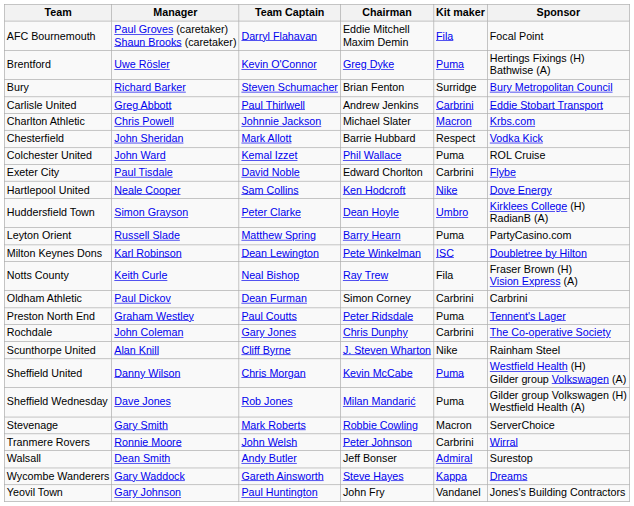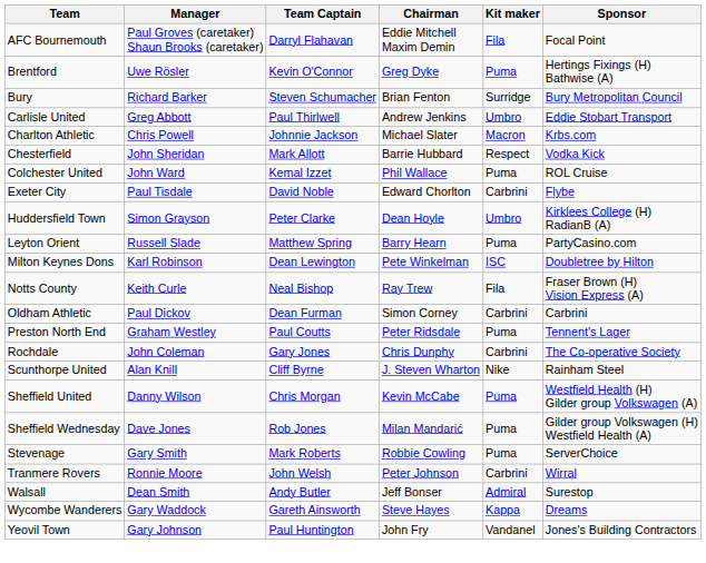 <table class="wikitable sortable" style="text-align: left;">
 <tr>
 <th>Team</th>
 <th>Manager</th>
 <th>Team Captain</th>
 <th>Chairman</th>
 <th>Kit maker</th>
 <th>Sponsor</th>
 </tr>
 <tr>
 <td>AFC Bournemouth</td>
 <td> <a href='#'>Paul Groves</a> (caretaker)<br> <a href='#'>Shaun Brooks</a> (caretaker)</td>
 <td> <a href='#'>Darryl Flahavan</a></td>
 <td> Eddie Mitchell<br> Maxim Demin</td>
 <td><a href='#'>Fila</a></td>
 <td>Focal Point</td>
 </tr>
 <tr>
 <td>Brentford</td>
 <td> <a href='#'>Uwe Rösler</a></td>
 <td> <a href='#'>Kevin O'Connor</a></td>
 <td> <a href='#'>Greg Dyke</a></td>
 <td><a href='#'>Puma</a></td>
 <td>Hertings Fixings (H)<br>Bathwise (A)</td>
 </tr>
 <tr>
 <td>Bury</td>
 <td> <a href='#'>Richard Barker</a></td>
 <td> <a href='#'>Steven Schumacher</a></td>
 <td> Brian Fenton</td>
 <td>Surridge</td>
 <td><a href='#'>Bury Metropolitan Council</a></td>
 </tr>
 <tr>
 <td>Carlisle United</td>
 <td> <a href='#'>Greg Abbott</a></td>
 <td> <a href='#'>Paul Thirlwell</a></td>
 <td> Andrew Jenkins</td>
-<td><a href='#'>Carbrini</a></td>
+<td><a href='#'>Umbro</a></td>
 <td><a href='#'>Eddie Stobart Transport</a></td>
 </tr>
 <tr>
 <td>Charlton Athletic</td>
 <td> <a href='#'>Chris Powell</a></td>
 <td> <a href='#'>Johnnie Jackson</a></td>
 <td> Michael Slater</td>
 <td><a href='#'>Macron</a></td>
 <td><a href='#'>Krbs.com</a></td>
 </tr>
 <tr>
 <td>Chesterfield</td>
 <td> <a href='#'>John Sheridan</a></td>
 <td> <a href='#'>Mark Allott</a></td>
 <td> Barrie Hubbard</td>
 <td>Respect</td>
 <td><a href='#'>Vodka Kick</a></td>
 </tr>
 <tr>
 <td>Colchester United</td>
 <td> <a href='#'>John Ward</a></td>
 <td> <a href='#'>Kemal Izzet</a></td>
 <td> <a href='#'>Phil Wallace</a></td>
 <td>Puma</td>
 <td>ROL Cruise</td>
 </tr>
 <tr>
 <td>Exeter City</td>
 <td> <a href='#'>Paul Tisdale</a></td>
 <td> <a href='#'>David Noble</a></td>
 <td> Edward Chorlton</td>
 <td>Carbrini</td>
 <td><a href='#'>Flybe</a></td>
-</tr>
-<tr>
-<td>Hartlepool United</td>
-<td> <a href='#'>Neale Cooper</a></td>
-<td> <a href='#'>Sam Collins</a></td>
-<td> <a href='#'>Ken Hodcroft</a></td>
-<td><a href='#'>Nike</a></td>
-<td><a href='#'>Dove Energy</a></td>
 </tr>
 <tr>
 <td>Huddersfield Town</td>
 <td> <a href='#'>Simon Grayson</a></td>
 <td> <a href='#'>Peter Clarke</a></td>
 <td> <a href='#'>Dean Hoyle</a></td>
 <td><a href='#'>Umbro</a></td>
 <td><a href='#'>Kirklees College</a> (H) <br> RadianB (A)</td>
 </tr>
 <tr>
 <td>Leyton Orient</td>
 <td> <a href='#'>Russell Slade</a></td>
 <td> <a href='#'>Matthew Spring</a></td>
 <td> <a href='#'>Barry Hearn</a></td>
 <td>Puma</td>
 <td>PartyCasino.com</td>
 </tr>
 <tr>
 <td>Milton Keynes Dons</td>
 <td> <a href='#'>Karl Robinson</a></td>
 <td> <a href='#'>Dean Lewington</a></td>
 <td> <a href='#'>Pete Winkelman</a></td>
 <td><a href='#'>ISC</a></td>
 <td><a href='#'>Doubletree by Hilton</a></td>
 </tr>
 <tr>
 <td>Notts County</td>
 <td> <a href='#'>Keith Curle</a></td>
 <td> <a href='#'>Neal Bishop</a></td>
 <td> <a href='#'>Ray Trew</a></td>
 <td>Fila</td>
 <td>Fraser Brown (H)<br><a href='#'>Vision Express</a> (A)</td>
 </tr>
 <tr>
 <td>Oldham Athletic</td>
 <td> <a href='#'>Paul Dickov</a></td>
 <td> <a href='#'>Dean Furman</a></td>
 <td> Simon Corney</td>
 <td>Carbrini</td>
 <td>Carbrini</td>
 </tr>
 <tr>
 <td>Preston North End</td>
 <td> <a href='#'>Graham Westley</a></td>
 <td> <a href='#'>Paul Coutts</a></td>
 <td> <a href='#'>Peter Ridsdale</a></td>
 <td>Puma</td>
 <td><a href='#'>Tennent's Lager</a></td>
 </tr>
 <tr>
 <td>Rochdale</td>
 <td> <a href='#'>John Coleman</a></td>
 <td> <a href='#'>Gary Jones</a></td>
 <td> <a href='#'>Chris Dunphy</a></td>
 <td>Carbrini</td>
 <td><a href='#'>The Co-operative Society</a></td>
 </tr>
 <tr>
 <td>Scunthorpe United</td>
 <td> <a href='#'>Alan Knill</a></td>
 <td> <a href='#'>Cliff Byrne</a></td>
 <td> <a href='#'>J. Steven Wharton</a></td>
 <td>Nike</td>
 <td>Rainham Steel</td>
 </tr>
 <tr>
 <td>Sheffield United</td>
 <td> <a href='#'>Danny Wilson</a></td>
 <td> <a href='#'>Chris Morgan</a></td>
 <td> <a href='#'>Kevin McCabe</a></td>
 <td><a href='#'>Puma</a></td>
 <td><a href='#'>Westfield Health</a> (H) <br> Gilder group <a href='#'>Volkswagen</a> (A)</td>
 </tr>
 <tr>
 <td>Sheffield Wednesday</td>
 <td> <a href='#'>Dave Jones</a></td>
 <td> <a href='#'>Rob Jones</a></td>
 <td> <a href='#'>Milan Mandarić</a></td>
 <td>Puma</td>
 <td>Gilder group Volkswagen (H) <br> Westfield Health (A)</td>
 </tr>
 <tr>
 <td>Stevenage</td>
 <td> <a href='#'>Gary Smith</a></td>
 <td> <a href='#'>Mark Roberts</a></td>
 <td> <a href='#'>Robbie Cowling</a></td>
-<td>Macron</td>
+<td>Puma</td>
 <td>ServerChoice</td>
 </tr>
 <tr>
 <td>Tranmere Rovers</td>
 <td> <a href='#'>Ronnie Moore</a></td>
 <td> <a href='#'>John Welsh</a></td>
 <td> <a href='#'>Peter Johnson</a></td>
 <td>Carbrini</td>
 <td><a href='#'>Wirral</a></td>
 </tr>
 <tr>
 <td>Walsall</td>
 <td> <a href='#'>Dean Smith</a></td>
 <td> <a href='#'>Andy Butler</a></td>
 <td> Jeff Bonser</td>
 <td><a href='#'>Admiral</a></td>
 <td>Surestop</td>
 </tr>
 <tr>
 <td>Wycombe Wanderers</td>
 <td> <a href='#'>Gary Waddock</a></td>
 <td> <a href='#'>Gareth Ainsworth</a></td>
 <td> <a href='#'>Steve Hayes</a></td>
 <td><a href='#'>Kappa</a></td>
 <td><a href='#'>Dreams</a></td>
 </tr>
 <tr>
 <td>Yeovil Town</td>
 <td> <a href='#'>Gary Johnson</a></td>
 <td> <a href='#'>Paul Huntington</a></td>
 <td> John Fry</td>
 <td>Vandanel</td>
 <td>Jones's Building Contractors</td>
 </tr>
 </table>
